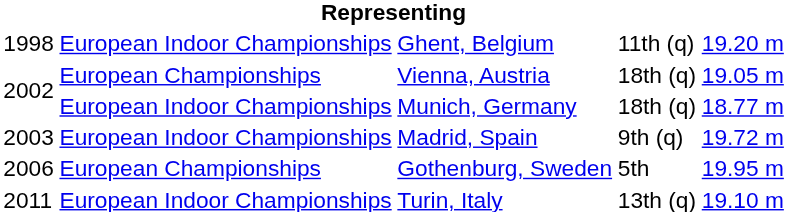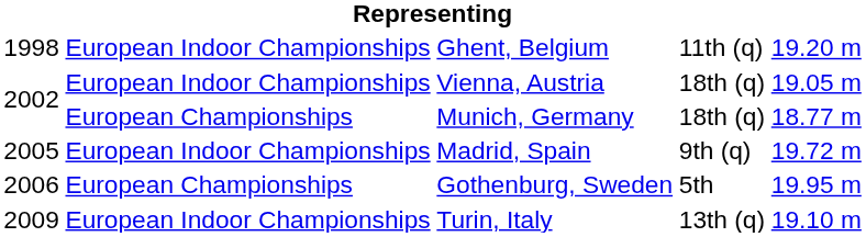 <table>
 <tr>
 <th colspan="5">Representing </th>
 </tr>
 <tr>
 <td>1998</td>
 <td><a href='#'>European Indoor Championships</a></td>
 <td><a href='#'>Ghent, Belgium</a></td>
 <td>11th (q)</td>
 <td><a href='#'>19.20 m</a></td>
 </tr>
 <tr>
 <td rowspan=2>2002</td>
-<td><a href='#'>European Championships</a></td>
+<td><a href='#'>European Indoor Championships</a></td>
 <td><a href='#'>Vienna, Austria</a></td>
 <td>18th (q)</td>
 <td><a href='#'>19.05 m</a></td>
 </tr>
 <tr>
-<td><a href='#'>European Indoor Championships</a></td>
+<td><a href='#'>European Championships</a></td>
 <td><a href='#'>Munich, Germany</a></td>
 <td>18th (q)</td>
 <td><a href='#'>18.77 m</a></td>
 </tr>
 <tr>
-<td>2003</td>
+<td>2005</td>
 <td><a href='#'>European Indoor Championships</a></td>
 <td><a href='#'>Madrid, Spain</a></td>
 <td>9th (q)</td>
 <td><a href='#'>19.72 m</a></td>
 </tr>
 <tr>
 <td>2006</td>
 <td><a href='#'>European Championships</a></td>
 <td><a href='#'>Gothenburg, Sweden</a></td>
 <td>5th</td>
 <td><a href='#'>19.95 m</a></td>
 </tr>
 <tr>
-<td>2011</td>
+<td>2009</td>
 <td><a href='#'>European Indoor Championships</a></td>
 <td><a href='#'>Turin, Italy</a></td>
 <td>13th (q)</td>
 <td><a href='#'>19.10 m</a></td>
 </tr>
 </table>
